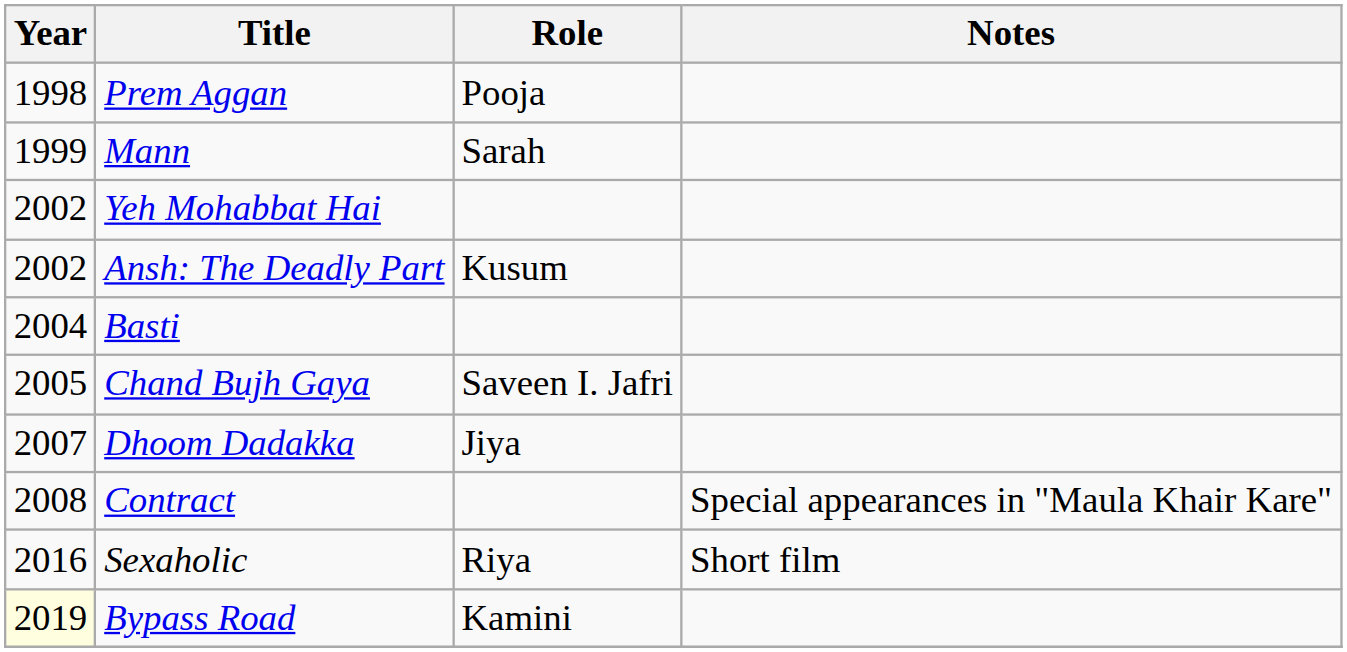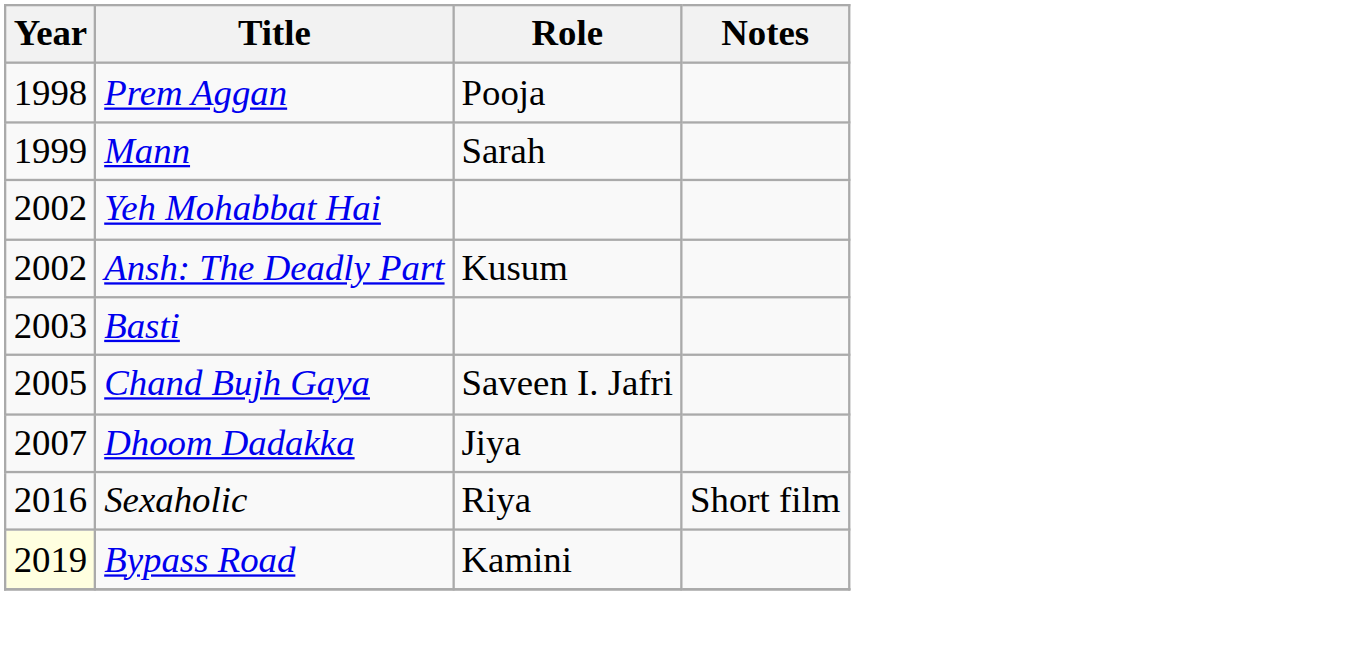 <table class="wikitable sortable">
 <tr>
 <th>Year</th>
 <th>Title</th>
 <th>Role</th>
 <th class="unsortable">Notes</th>
 </tr>
 <tr>
 <td>1998</td>
 <td><em><a href='#'>Prem Aggan</a></em></td>
 <td>Pooja</td>
 <td></td>
 </tr>
 <tr>
 <td>1999</td>
 <td><em><a href='#'>Mann</a></em></td>
 <td>Sarah</td>
 <td></td>
 </tr>
 <tr>
 <td>2002</td>
 <td><em><a href='#'>Yeh Mohabbat Hai</a></em></td>
 <td></td>
 <td></td>
 </tr>
 <tr>
 <td>2002</td>
 <td><em><a href='#'>Ansh: The Deadly Part</a></em></td>
 <td>Kusum</td>
 <td></td>
 </tr>
 <tr>
-<td>2004</td>
+<td>2003</td>
 <td><em><a href='#'>Basti</a></em></td>
 <td></td>
 <td></td>
 </tr>
 <tr>
 <td>2005</td>
 <td><em><a href='#'>Chand Bujh Gaya</a></em></td>
 <td>Saveen I. Jafri</td>
 <td></td>
 </tr>
 <tr>
 <td>2007</td>
 <td><em><a href='#'>Dhoom Dadakka</a></em></td>
 <td>Jiya</td>
 <td></td>
 </tr>
 <tr>
-<td>2008</td>
-<td><em><a href='#'>Contract</a></em></td>
-<td></td>
-<td>Special appearances in "Maula Khair Kare"</td>
-</tr>
-<tr>
 <td>2016</td>
 <td><em>Sexaholic</em></td>
 <td>Riya</td>
 <td>Short film</td>
 </tr>
 <tr>
 <td style="background: lightyellow;">2019</td>
 <td><em><a href='#'>Bypass Road</a></em></td>
 <td>Kamini</td>
 <td></td>
 </tr>
 <tr>
 </tr>
 </table>
